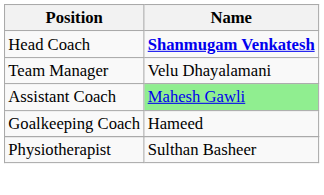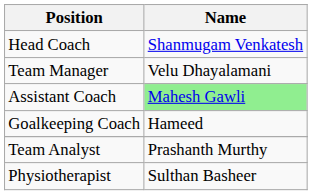 <table class="wikitable">
 <tr>
 <th>Position</th>
 <th>Name</th>
 </tr>
 <tr>
 <td>Head Coach</td>
-<td><strong> <a href='#'>Shanmugam Venkatesh</a></strong></td>
+<td> <a href='#'>Shanmugam Venkatesh</a></td>
 </tr>
 <tr>
 <td>Team Manager</td>
 <td> Velu Dhayalamani</td>
 </tr>
 <tr>
 <td>Assistant Coach</td>
 <td style="background: lightgreen;"> <a href='#'>Mahesh Gawli</a></td>
 </tr>
 <tr>
 <td>Goalkeeping Coach</td>
 <td> Hameed</td>
 </tr>
 <tr>
 </tr>
 <tr>
+<td>Team Analyst</td>
+<td> Prashanth Murthy</td>
+</tr>
+<tr>
 <td>Physiotherapist</td>
 <td> Sulthan Basheer</td>
 </tr>
 </table>
